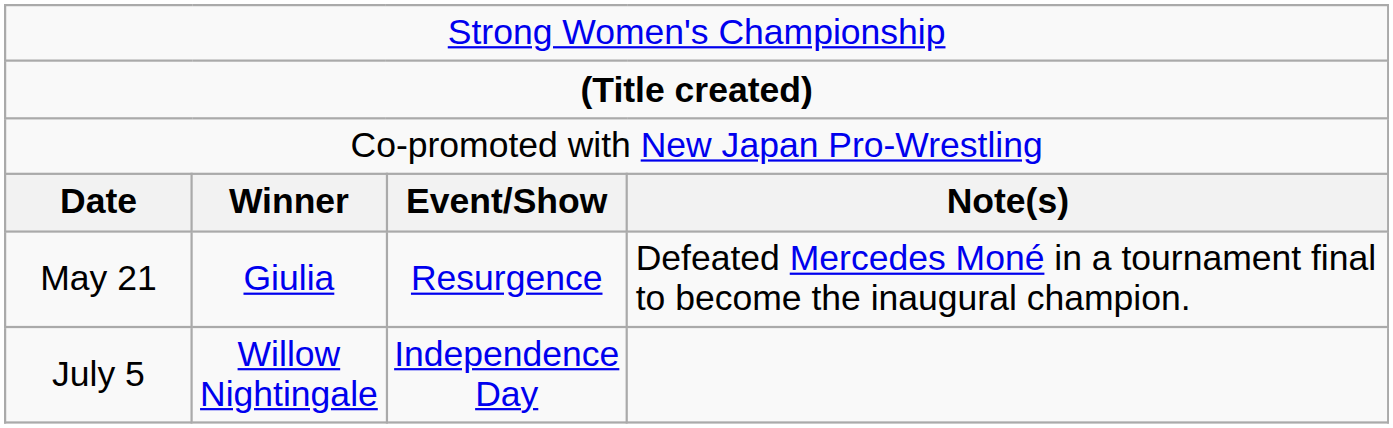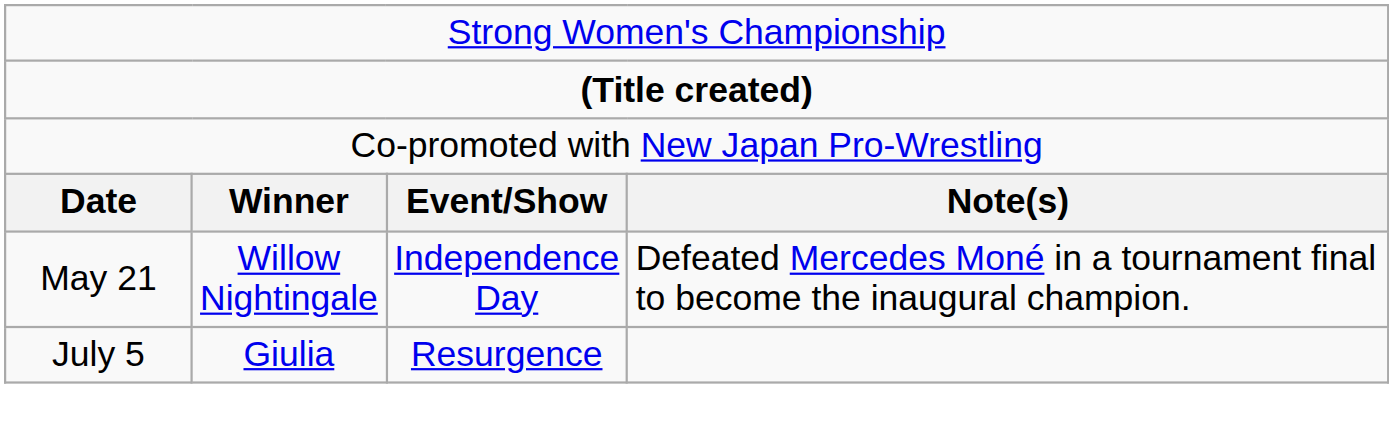 <table class="wikitable" style="text-align:center; width:100%;">
 <tr>
 <td colspan="5" style="text-align: center;"><a href='#'>Strong Women's Championship</a></td>
 </tr>
 <tr>
 <td colspan="5" style="text-align: center;"><strong>(Title created)</strong></td>
 </tr>
 <tr>
 <td colspan=4>Co-promoted with <a href='#'>New Japan Pro-Wrestling</a></td>
 </tr>
 <tr>
 <th width=14%>Date</th>
 <th width=14%>Winner</th>
 <th width=14%>Event/Show</th>
 <th width=58%>Note(s)</th>
 </tr>
 <tr>
 <td>May 21</td>
-<td><a href='#'>Giulia</a></td>
-<td><a href='#'>Resurgence</a></td>
+<td><a href='#'>Willow Nightingale</a></td>
+<td><a href='#'>Independence Day</a><br></td>
 <td align=left>Defeated <a href='#'>Mercedes Moné</a> in a tournament final to become the inaugural champion.</td>
 </tr>
 <tr>
 <td>July 5</td>
-<td><a href='#'>Willow Nightingale</a></td>
-<td><a href='#'>Independence Day</a><br></td>
+<td><a href='#'>Giulia</a></td>
+<td><a href='#'>Resurgence</a></td>
 <td></td>
 </tr>
 </table>
